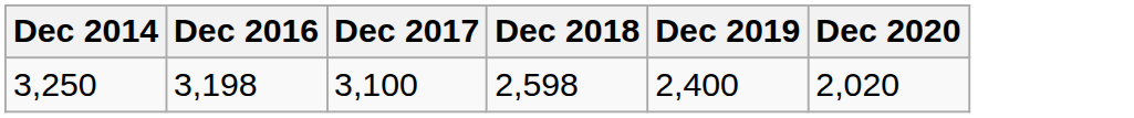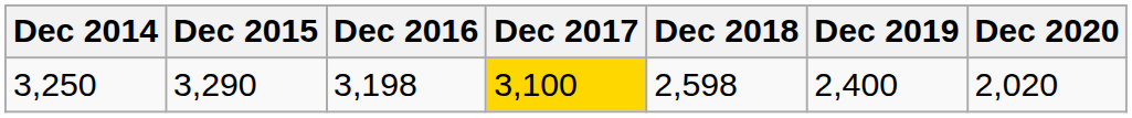 <table class="wikitable">
 <tr>
 <th>Dec 2014</th>
+<th>Dec 2015</th>
 <th>Dec 2016</th>
 <th>Dec 2017</th>
 <th>Dec 2018</th>
 <th>Dec 2019</th>
 <th>Dec 2020</th>
 </tr>
 <tr>
 <td>3,250</td>
+<td>3,290</td>
 <td>3,198</td>
-<td>3,100</td>
+<td style="background: gold;">3,100</td>
 <td>2,598</td>
 <td>2,400</td>
 <td>2,020</td>
 </tr>
 </table>
